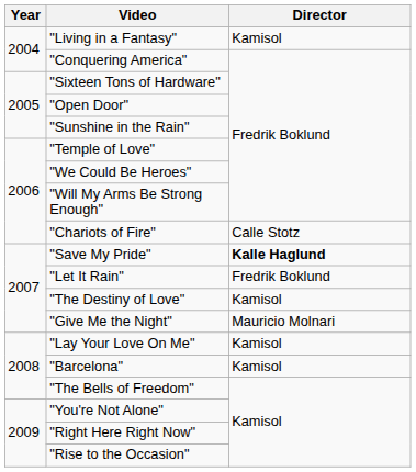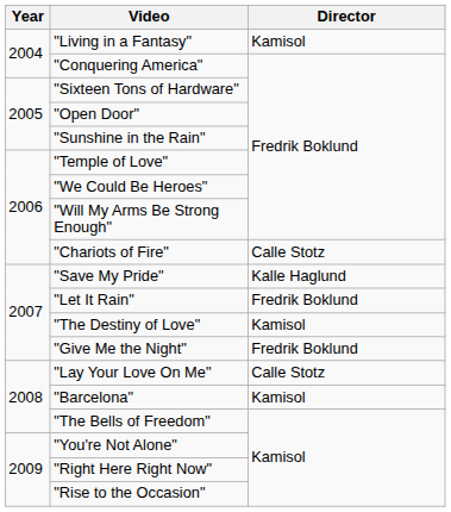 <table class="wikitable">
 <tr>
 <th style="vertical-align:top; text-align:center; width:40px;">Year</th>
 <th style="width:200px;">Video</th>
 <th style="width:200px;">Director</th>
 </tr>
 <tr>
 <td rowspan="2">2004</td>
 <td>"Living in a Fantasy"</td>
 <td>Kamisol</td>
 </tr>
 <tr>
 <td>"Conquering America"</td>
 <td rowspan="7">Fredrik Boklund</td>
 </tr>
 <tr>
 <td rowspan="3">2005</td>
 <td>"Sixteen Tons of Hardware"</td>
 </tr>
 <tr>
 <td>"Open Door"</td>
 </tr>
 <tr>
 <td>"Sunshine in the Rain"</td>
 </tr>
 <tr>
 <td rowspan="4">2006</td>
 <td>"Temple of Love"</td>
 </tr>
 <tr>
 <td>"We Could Be Heroes"</td>
 </tr>
 <tr>
 <td>"Will My Arms Be Strong Enough"</td>
 </tr>
 <tr>
 <td>"Chariots of Fire"</td>
 <td>Calle Stotz</td>
 </tr>
 <tr>
 <td rowspan="4">2007</td>
 <td>"Save My Pride"</td>
-<td><strong>Kalle Haglund</strong></td>
+<td>Kalle Haglund</td>
 </tr>
 <tr>
 <td>"Let It Rain"</td>
 <td>Fredrik Boklund</td>
 </tr>
 <tr>
 <td>"The Destiny of Love"</td>
 <td>Kamisol</td>
 </tr>
 <tr>
 <td>"Give Me the Night"</td>
-<td>Mauricio Molnari</td>
+<td>Fredrik Boklund</td>
 </tr>
 <tr>
 <td rowspan="3">2008</td>
 <td>"Lay Your Love On Me"</td>
-<td>Kamisol</td>
+<td>Calle Stotz</td>
 </tr>
 <tr>
 <td>"Barcelona"</td>
 <td>Kamisol</td>
 </tr>
 <tr>
 <td>"The Bells of Freedom"</td>
 <td rowspan="4">Kamisol</td>
 </tr>
 <tr>
 <td rowspan="3">2009</td>
 <td>"You're Not Alone"</td>
 </tr>
 <tr>
 <td>"Right Here Right Now"</td>
 </tr>
 <tr>
 <td>"Rise to the Occasion"</td>
 </tr>
 </table>
